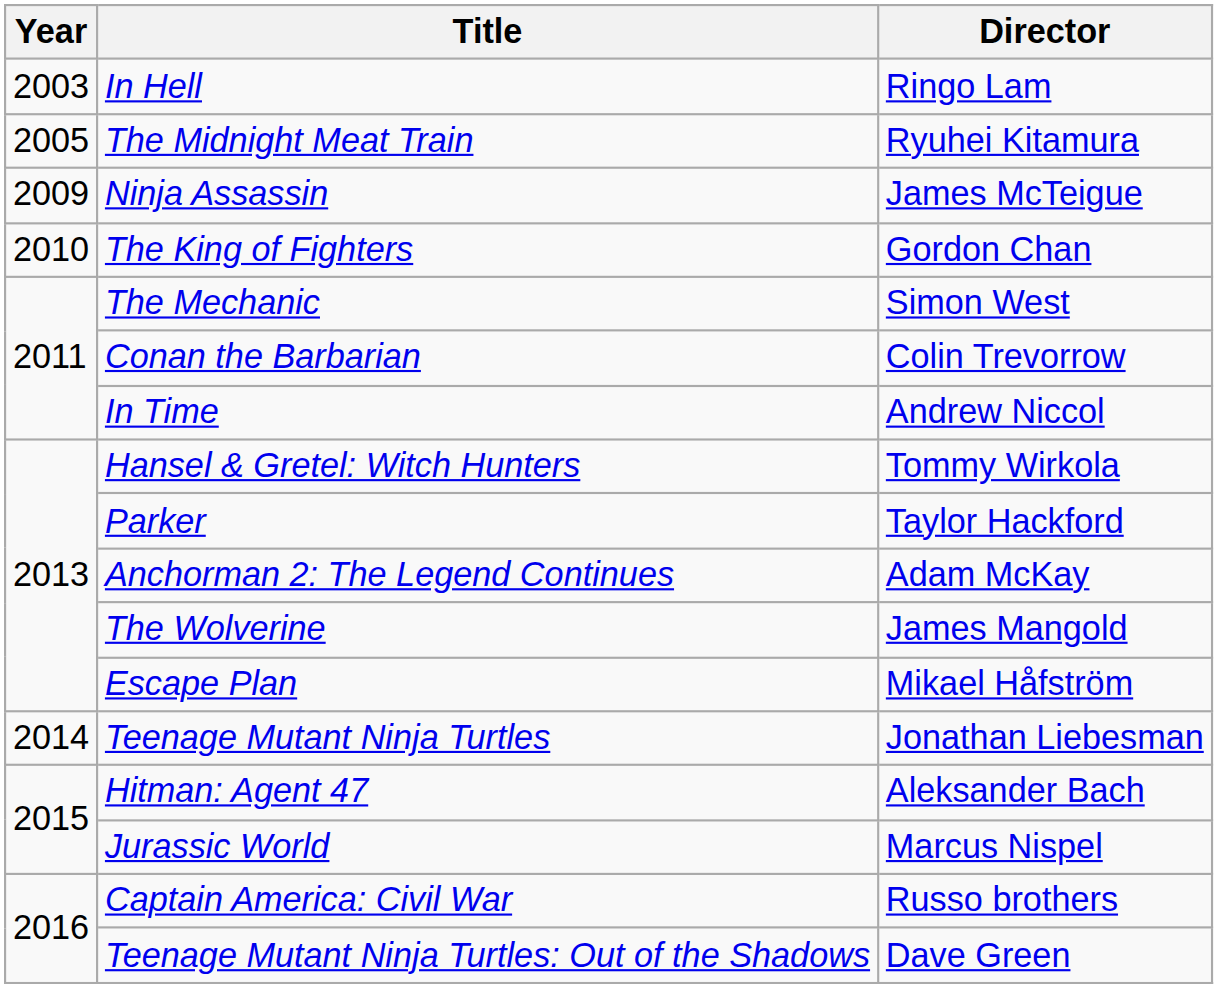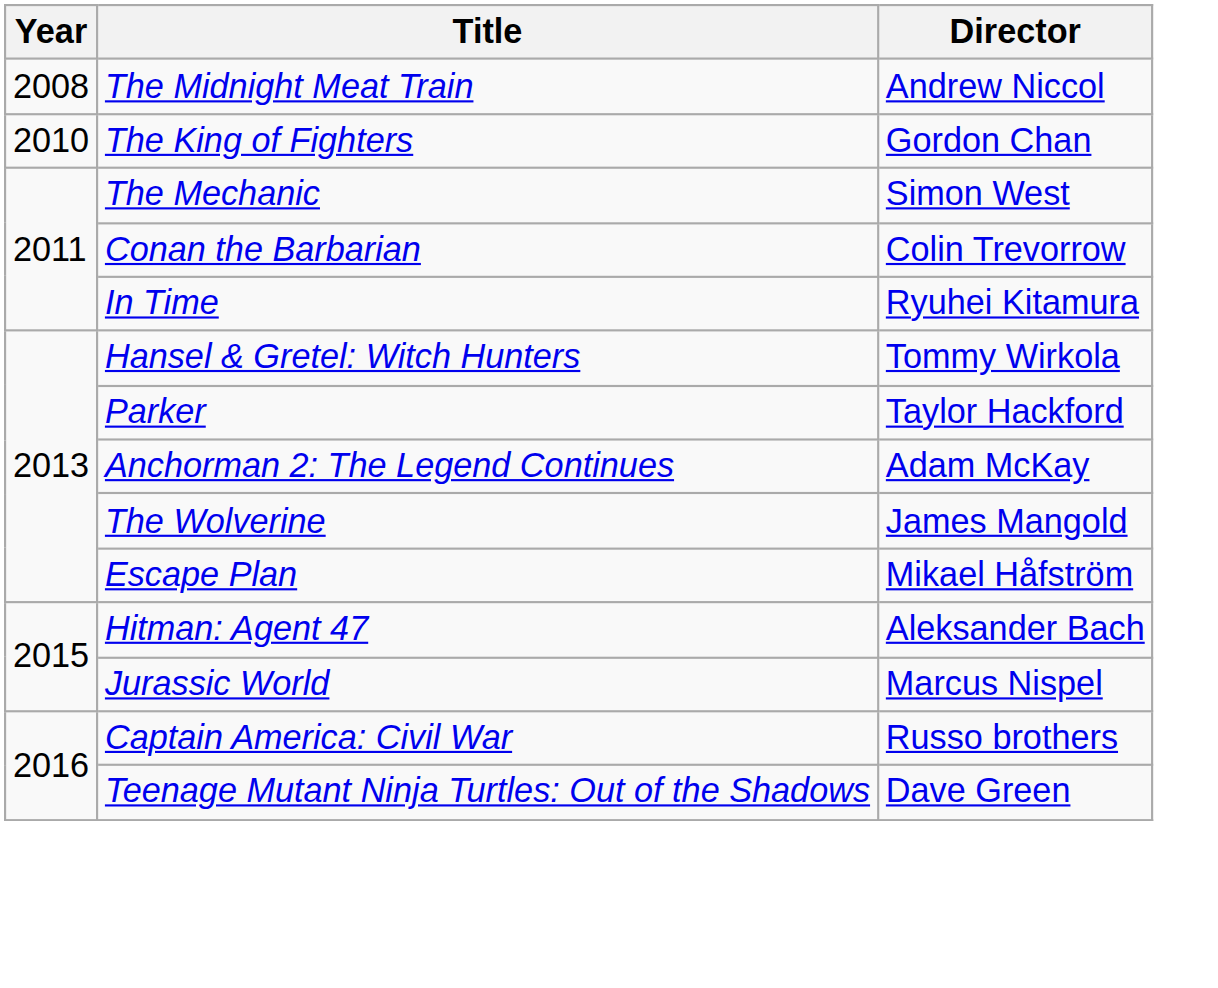 <table class="wikitable">
 <tr>
 <th>Year</th>
 <th>Title</th>
 <th>Director</th>
 </tr>
 <tr>
-<td>2003</td>
-<td><em><a href='#'>In Hell</a></em></td>
-<td><a href='#'>Ringo Lam</a></td>
-</tr>
-<tr>
-<td>2005</td>
+<td>2008</td>
 <td><em><a href='#'>The Midnight Meat Train</a></em></td>
-<td><a href='#'>Ryuhei Kitamura</a></td>
-</tr>
-<tr>
-<td>2009</td>
-<td><em><a href='#'>Ninja Assassin</a></em></td>
-<td><a href='#'>James McTeigue</a></td>
+<td><a href='#'>Andrew Niccol</a></td>
 </tr>
 <tr>
 <td>2010</td>
 <td><em><a href='#'>The King of Fighters</a></em></td>
 <td><a href='#'>Gordon Chan</a></td>
 </tr>
 <tr>
 <td rowspan="3">2011</td>
 <td><em><a href='#'>The Mechanic</a></em></td>
 <td><a href='#'>Simon West</a></td>
 </tr>
 <tr>
 <td><em><a href='#'>Conan the Barbarian</a></em></td>
 <td><a href='#'>Colin Trevorrow</a></td>
 </tr>
 <tr>
 <td><em><a href='#'>In Time</a></em></td>
-<td><a href='#'>Andrew Niccol</a></td>
+<td><a href='#'>Ryuhei Kitamura</a></td>
 </tr>
 <tr>
 <td rowspan="5">2013</td>
 <td><em><a href='#'>Hansel & Gretel: Witch Hunters</a></em></td>
 <td><a href='#'>Tommy Wirkola</a></td>
 </tr>
 <tr>
 <td><em><a href='#'>Parker</a></em></td>
 <td><a href='#'>Taylor Hackford</a></td>
 </tr>
 <tr>
 <td><em><a href='#'>Anchorman 2: The Legend Continues</a></em></td>
 <td><a href='#'>Adam McKay</a></td>
 </tr>
 <tr>
 <td><em><a href='#'>The Wolverine</a></em></td>
 <td><a href='#'>James Mangold</a></td>
 </tr>
 <tr>
 <td><em><a href='#'>Escape Plan</a></em></td>
 <td><a href='#'>Mikael Håfström</a></td>
 </tr>
 <tr>
-<td>2014</td>
-<td><em><a href='#'>Teenage Mutant Ninja Turtles</a></em></td>
-<td><a href='#'>Jonathan Liebesman</a></td>
-</tr>
-<tr>
 <td rowspan="2">2015</td>
 <td><em><a href='#'>Hitman: Agent 47</a></em></td>
 <td><a href='#'>Aleksander Bach</a></td>
 </tr>
 <tr>
 <td><em><a href='#'>Jurassic World</a></em></td>
 <td><a href='#'>Marcus Nispel</a></td>
 </tr>
 <tr>
 <td rowspan="2">2016</td>
 <td><em><a href='#'>Captain America: Civil War</a></em></td>
 <td><a href='#'>Russo brothers</a></td>
 </tr>
 <tr>
 <td><em><a href='#'>Teenage Mutant Ninja Turtles: Out of the Shadows</a></em></td>
 <td><a href='#'>Dave Green</a></td>
 </tr>
 <tr>
 </tr>
 </table>
